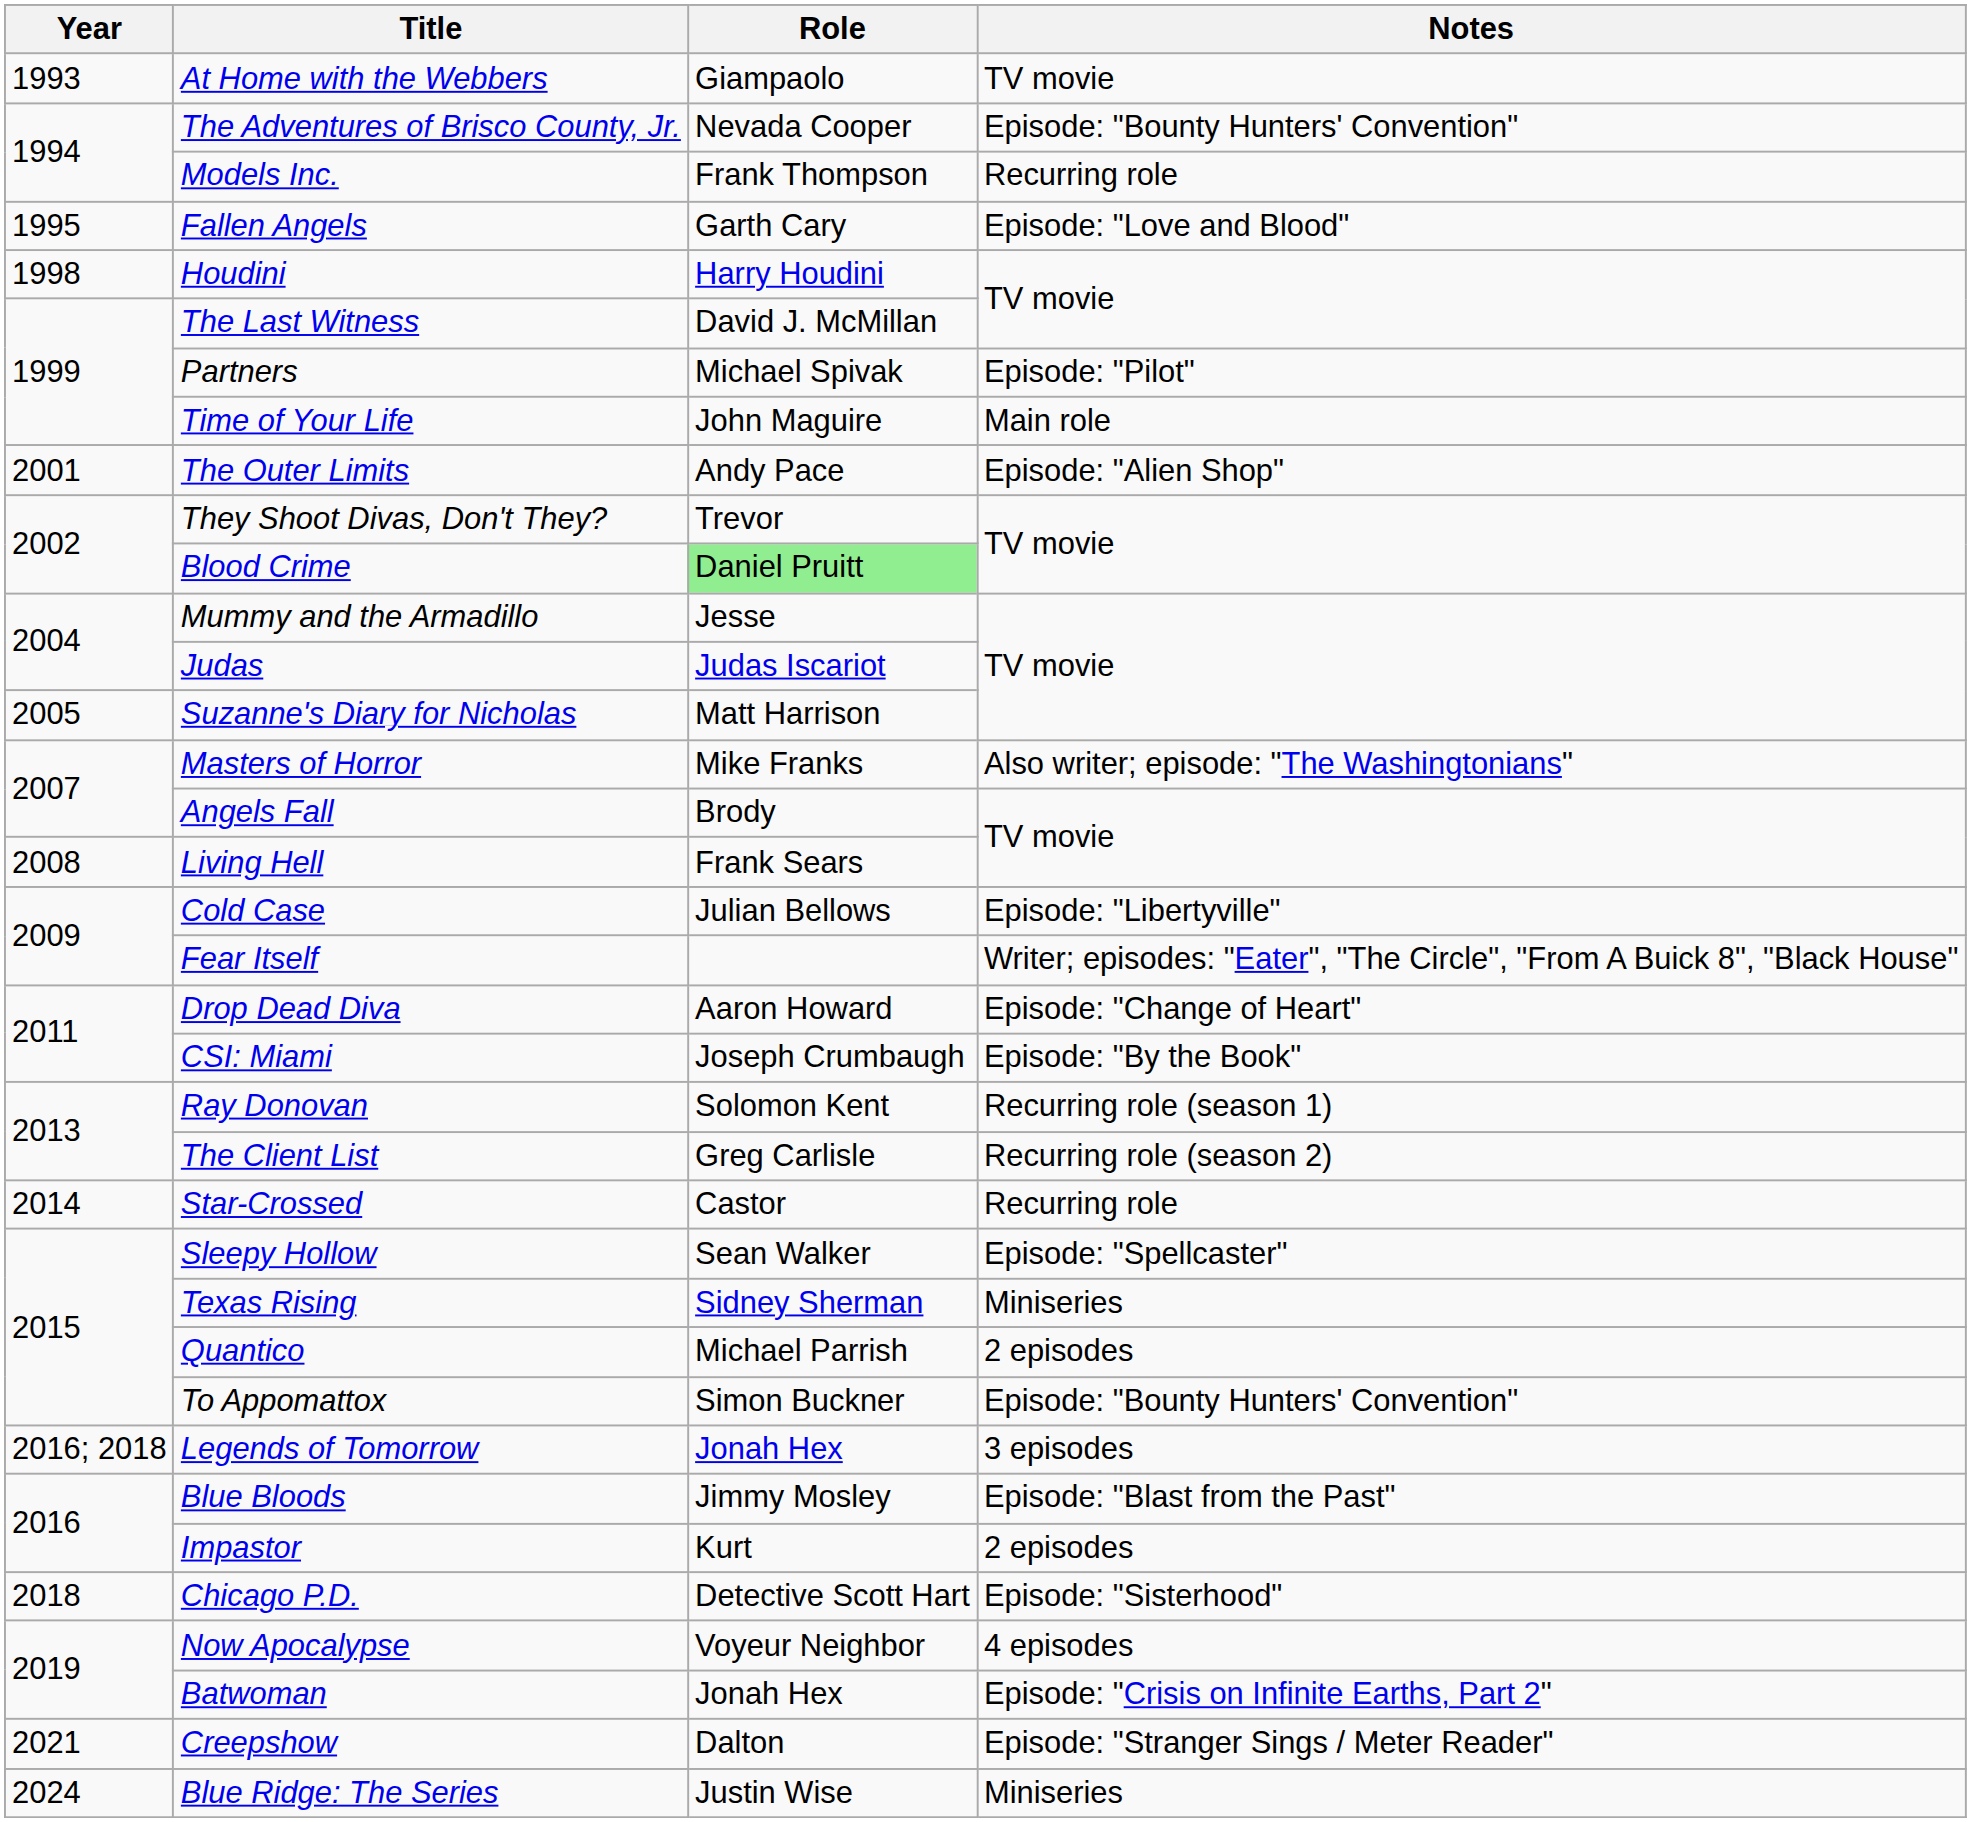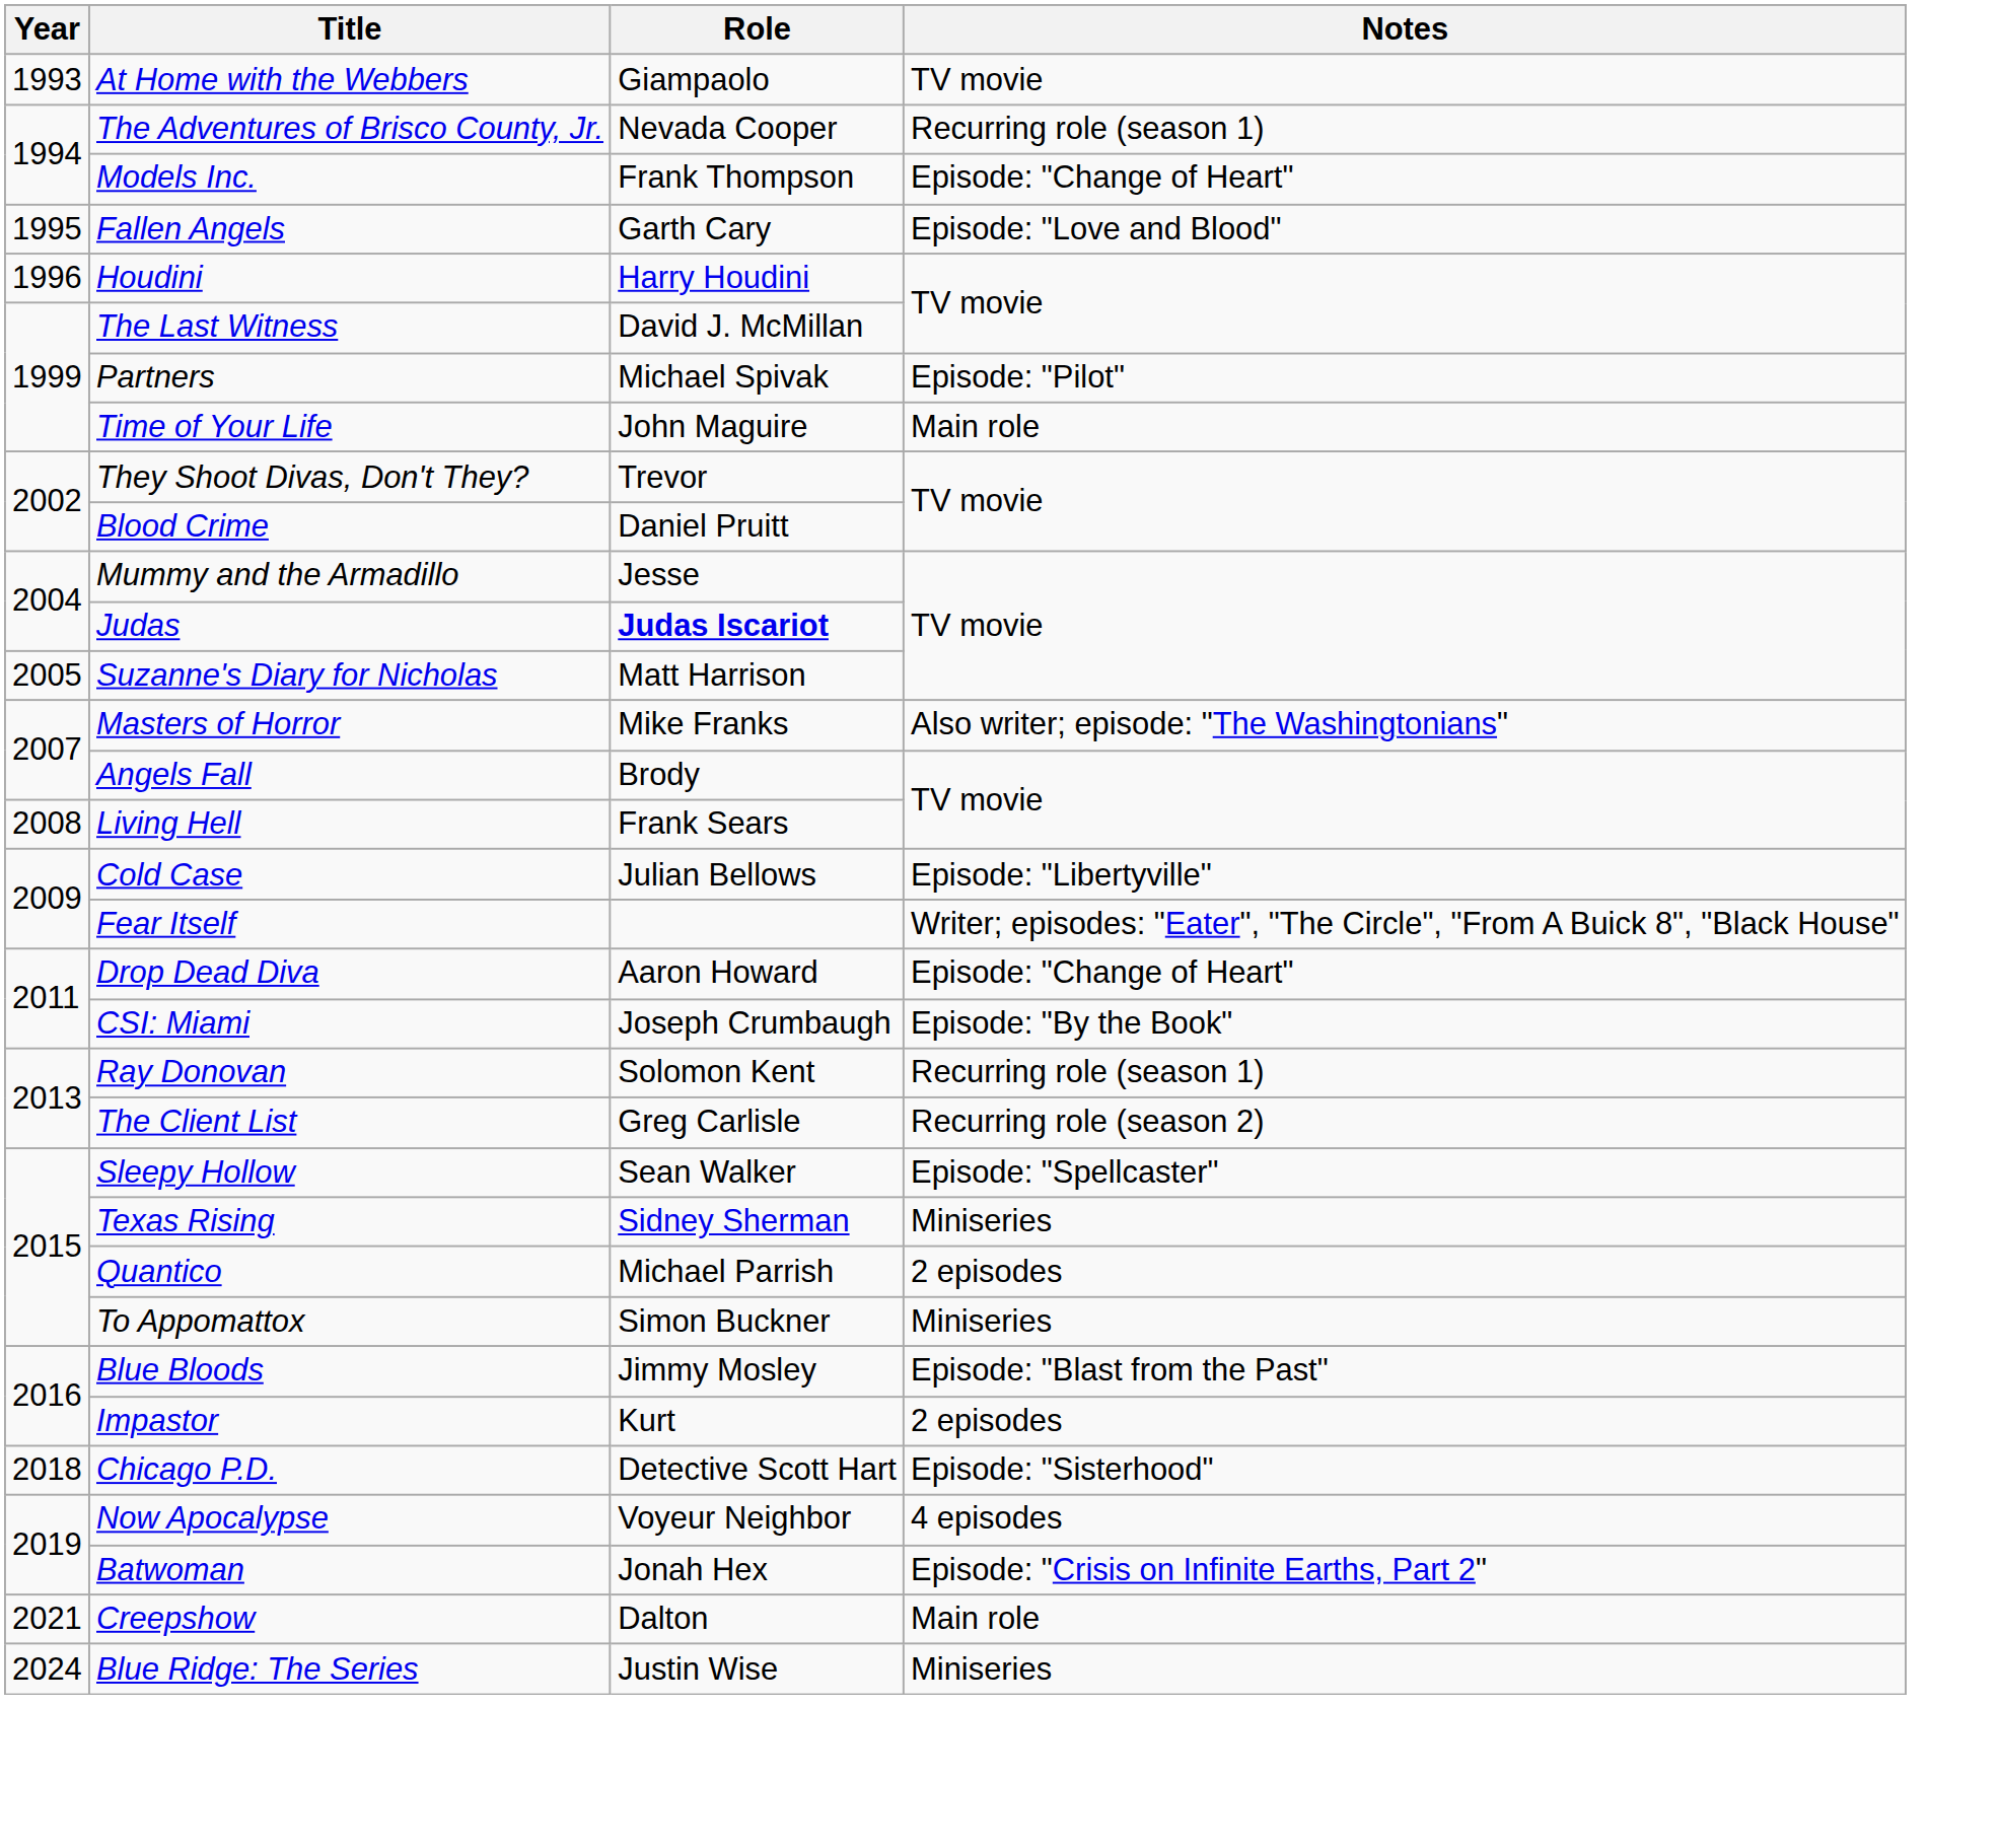 <table class="wikitable sortable">
 <tr>
 <th>Year</th>
 <th>Title</th>
 <th>Role</th>
 <th class="unsortable">Notes</th>
 </tr>
 <tr>
 <td>1993</td>
 <td><em><a href='#'>At Home with the Webbers</a></em></td>
 <td>Giampaolo</td>
 <td>TV movie</td>
 </tr>
 <tr>
 <td rowspan="2">1994</td>
 <td><em><a href='#'>The Adventures of Brisco County, Jr.</a></em></td>
 <td>Nevada Cooper</td>
-<td>Episode: "Bounty Hunters' Convention"</td>
+<td>Recurring role (season 1)</td>
 </tr>
 <tr>
 <td><em><a href='#'>Models Inc.</a></em></td>
 <td>Frank Thompson</td>
-<td>Recurring role</td>
+<td>Episode: "Change of Heart"</td>
 </tr>
 <tr>
 <td>1995</td>
 <td><em><a href='#'>Fallen Angels</a></em></td>
 <td>Garth Cary</td>
 <td>Episode: "Love and Blood"</td>
 </tr>
 <tr>
-<td>1998</td>
+<td>1996</td>
 <td><em><a href='#'>Houdini</a></em></td>
 <td><a href='#'>Harry Houdini</a></td>
 <td rowspan="2">TV movie</td>
 </tr>
 <tr>
 <td rowspan="3">1999</td>
 <td><em><a href='#'>The Last Witness</a></em></td>
 <td>David J. McMillan</td>
 </tr>
 <tr>
 <td><em>Partners</em></td>
 <td>Michael Spivak</td>
 <td>Episode: "Pilot"</td>
 </tr>
 <tr>
 <td><em><a href='#'>Time of Your Life</a></em></td>
 <td>John Maguire</td>
 <td>Main role</td>
 </tr>
 <tr>
-<td>2001</td>
-<td><em><a href='#'>The Outer Limits</a></em></td>
-<td>Andy Pace</td>
-<td>Episode: "Alien Shop"</td>
-</tr>
-<tr>
 <td rowspan="2">2002</td>
 <td><em>They Shoot Divas, Don't They?</em></td>
 <td>Trevor</td>
 <td rowspan="2">TV movie</td>
 </tr>
 <tr>
 <td><em><a href='#'>Blood Crime</a></em></td>
-<td style="background: lightgreen;">Daniel Pruitt</td>
+<td>Daniel Pruitt</td>
 </tr>
 <tr>
 <td rowspan="2">2004</td>
 <td><em>Mummy and the Armadillo</em></td>
 <td>Jesse</td>
 <td rowspan="3">TV movie</td>
 </tr>
 <tr>
 <td><em><a href='#'>Judas</a></em></td>
-<td><a href='#'>Judas Iscariot</a></td>
+<td><strong><a href='#'>Judas Iscariot</a></strong></td>
 </tr>
 <tr>
 <td>2005</td>
 <td><em><a href='#'>Suzanne's Diary for Nicholas</a></em></td>
 <td>Matt Harrison</td>
 </tr>
 <tr>
 <td rowspan=2>2007</td>
 <td><em><a href='#'>Masters of Horror</a></em></td>
 <td>Mike Franks</td>
 <td>Also writer; episode: "<a href='#'>The Washingtonians</a>"</td>
 </tr>
 <tr>
 <td><em><a href='#'>Angels Fall</a></em></td>
 <td>Brody</td>
 <td rowspan="2">TV movie</td>
 </tr>
 <tr>
 <td>2008</td>
 <td><em><a href='#'>Living Hell</a></em></td>
 <td>Frank Sears</td>
 </tr>
 <tr>
 <td rowspan=2>2009</td>
 <td><em><a href='#'>Cold Case</a></em></td>
 <td>Julian Bellows</td>
 <td>Episode: "Libertyville"</td>
 </tr>
 <tr>
 <td><em><a href='#'>Fear Itself</a></em></td>
 <td></td>
 <td>Writer; episodes: "<a href='#'>Eater</a>", "The Circle", "From A Buick 8", "Black House"</td>
 </tr>
 <tr>
 <td rowspan="2">2011</td>
 <td><em><a href='#'>Drop Dead Diva</a></em></td>
 <td>Aaron Howard</td>
 <td>Episode: "Change of Heart"</td>
 </tr>
 <tr>
 <td><em><a href='#'>CSI: Miami</a></em></td>
 <td>Joseph Crumbaugh</td>
 <td>Episode: "By the Book"</td>
 </tr>
 <tr>
 <td rowspan="2">2013</td>
 <td><em><a href='#'>Ray Donovan</a></em></td>
 <td>Solomon Kent</td>
 <td>Recurring role (season 1)</td>
 </tr>
 <tr>
 <td><em><a href='#'>The Client List</a></em></td>
 <td>Greg Carlisle</td>
 <td>Recurring role (season 2)</td>
 </tr>
 <tr>
-<td>2014</td>
-<td><em><a href='#'>Star-Crossed</a></em></td>
-<td>Castor</td>
-<td>Recurring role</td>
-</tr>
-<tr>
 <td rowspan="4">2015</td>
 <td><em><a href='#'>Sleepy Hollow</a></em></td>
 <td>Sean Walker</td>
 <td>Episode: "Spellcaster"</td>
 </tr>
 <tr>
 <td><em><a href='#'>Texas Rising</a></em></td>
 <td><a href='#'>Sidney Sherman</a></td>
 <td>Miniseries</td>
 </tr>
 <tr>
 <td><em><a href='#'>Quantico</a></em></td>
 <td>Michael Parrish</td>
 <td>2 episodes</td>
 </tr>
 <tr>
 <td><em>To Appomattox</em></td>
 <td>Simon Buckner</td>
-<td>Episode: "Bounty Hunters' Convention"</td>
-</tr>
-<tr>
-<td>2016; 2018</td>
-<td><em><a href='#'>Legends of Tomorrow</a></em></td>
-<td><a href='#'>Jonah Hex</a></td>
-<td>3 episodes</td>
+<td>Miniseries</td>
 </tr>
 <tr>
 <td rowspan="2">2016</td>
 <td><em><a href='#'>Blue Bloods</a></em></td>
 <td>Jimmy Mosley</td>
 <td>Episode: "Blast from the Past"</td>
 </tr>
 <tr>
 <td><em><a href='#'>Impastor</a></em></td>
 <td>Kurt</td>
 <td>2 episodes</td>
 </tr>
 <tr>
 <td>2018</td>
 <td><em><a href='#'>Chicago P.D.</a></em></td>
 <td>Detective Scott Hart</td>
 <td>Episode: "Sisterhood"</td>
 </tr>
 <tr>
 <td rowspan="2">2019</td>
 <td><em><a href='#'>Now Apocalypse</a></em></td>
 <td>Voyeur Neighbor</td>
 <td>4 episodes</td>
 </tr>
 <tr>
 <td><em><a href='#'>Batwoman</a></em></td>
 <td>Jonah Hex</td>
 <td>Episode: "<a href='#'>Crisis on Infinite Earths, Part 2</a>"</td>
 </tr>
 <tr>
 <td>2021</td>
 <td><em><a href='#'>Creepshow</a></em></td>
 <td>Dalton</td>
-<td>Episode: "Stranger Sings / Meter Reader"</td>
+<td>Main role</td>
 </tr>
 <tr>
 <td>2024</td>
 <td><em><a href='#'>Blue Ridge: The Series</a></em></td>
 <td>Justin Wise</td>
 <td>Miniseries</td>
 </tr>
 </table>
